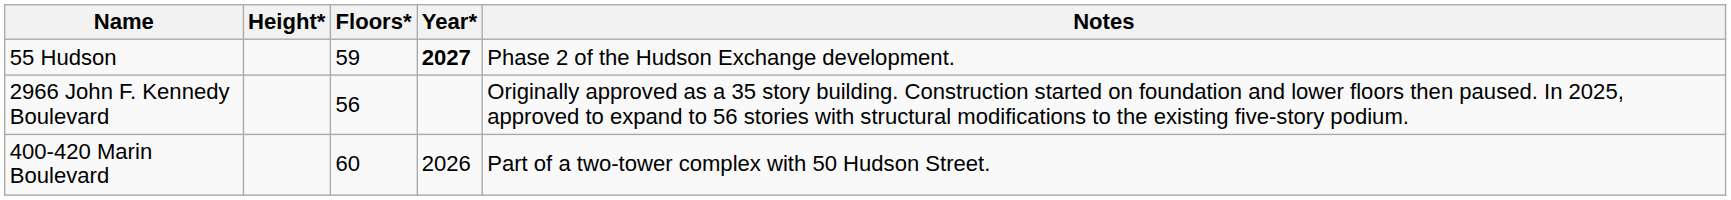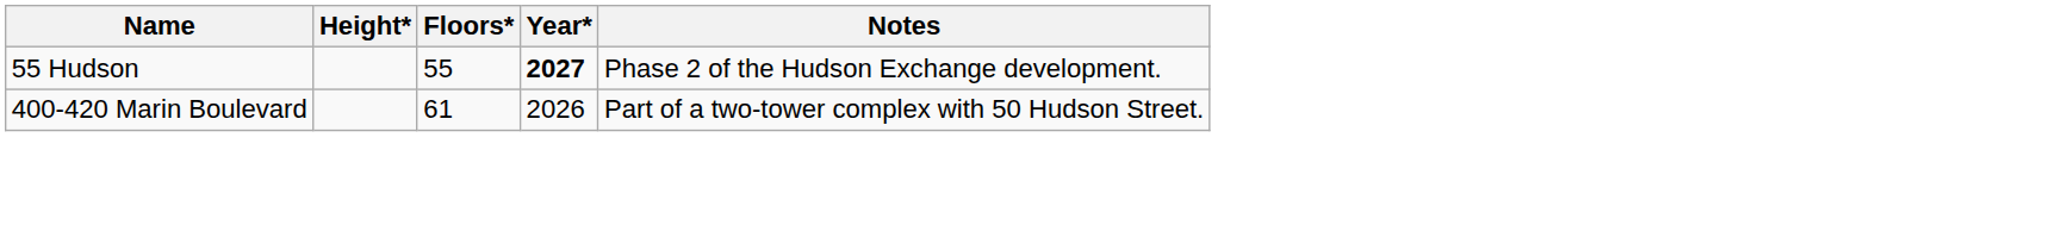 <table class="wikitable sortable">
 <tr>
 <th>Name</th>
 <th>Height*<br></th>
 <th>Floors*</th>
 <th>Year*<br></th>
 <th class="unsortable">Notes</th>
 </tr>
 <tr>
 <td>55 Hudson</td>
 <td></td>
-<td>59</td>
+<td>55</td>
 <td><strong>2027</strong></td>
 <td>Phase 2 of the Hudson Exchange development.</td>
 </tr>
 <tr>
-<td>2966 John F. Kennedy Boulevard</td>
-<td></td>
-<td>56</td>
-<td></td>
-<td>Originally approved as a 35 story building. Construction started on foundation and lower floors then paused. In 2025, approved to expand to 56 stories with structural modifications to the existing five-story podium.</td>
-</tr>
-<tr>
 <td>400-420 Marin Boulevard</td>
 <td></td>
-<td>60</td>
+<td>61</td>
 <td>2026</td>
 <td>Part of a two-tower complex with 50 Hudson Street.</td>
 </tr>
 </table>
